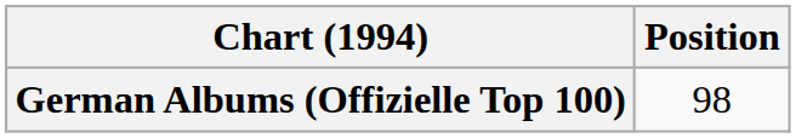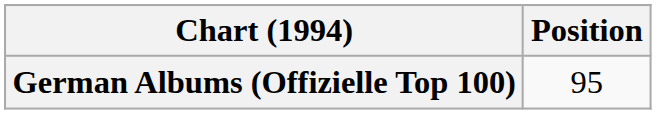 <table class="wikitable plainrowheaders" style="text-align:center">
 <tr>
 <th scope="col">Chart (1994)</th>
 <th scope="col">Position</th>
 </tr>
 <tr>
 <th scope="row">German Albums (Offizielle Top 100)</th>
-<td>98</td>
+<td>95</td>
 </tr>
 </table>
